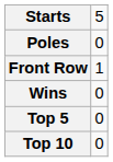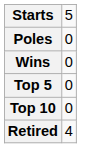 <table class="wikitable" style="text-align:center">
 <tr>
 <th>Starts</th>
 <td>5</td>
 </tr>
 <tr>
 <th>Poles</th>
 <td>0</td>
-</tr>
-<tr>
-<th>Front Row</th>
-<td>1</td>
 </tr>
 <tr>
 <th>Wins</th>
 <td>0</td>
 </tr>
 <tr>
 <th>Top 5</th>
 <td>0</td>
 </tr>
 <tr>
 <th>Top 10</th>
 <td>0</td>
 </tr>
+<tr>
+<th>Retired</th>
+<td>4</td>
+</tr>
 </table>
